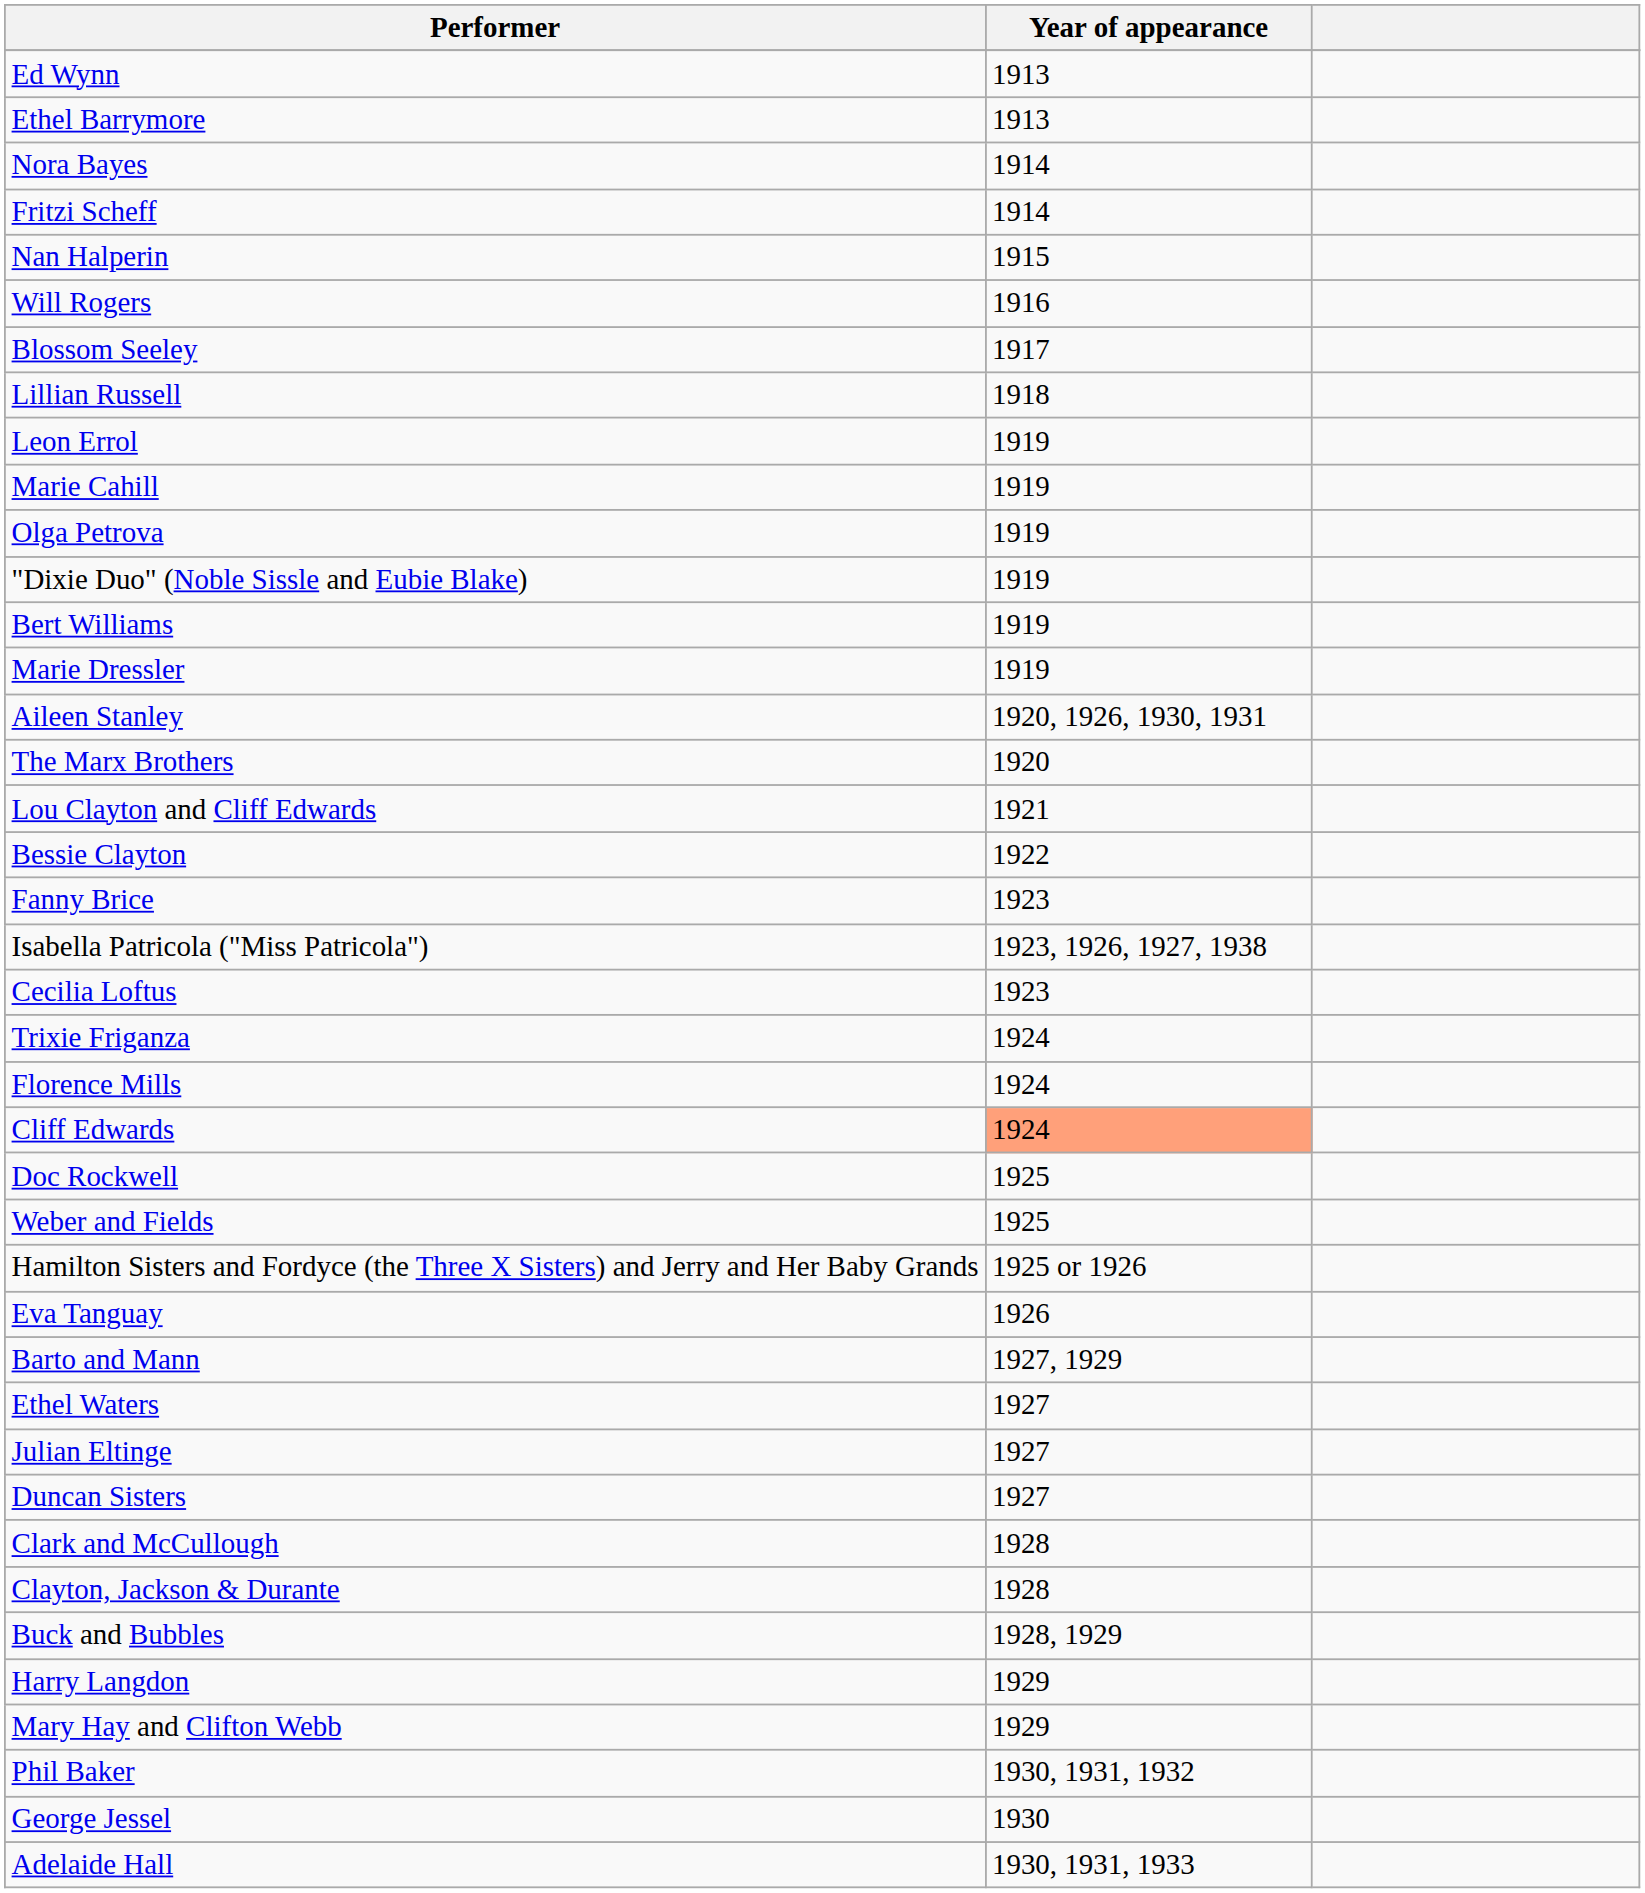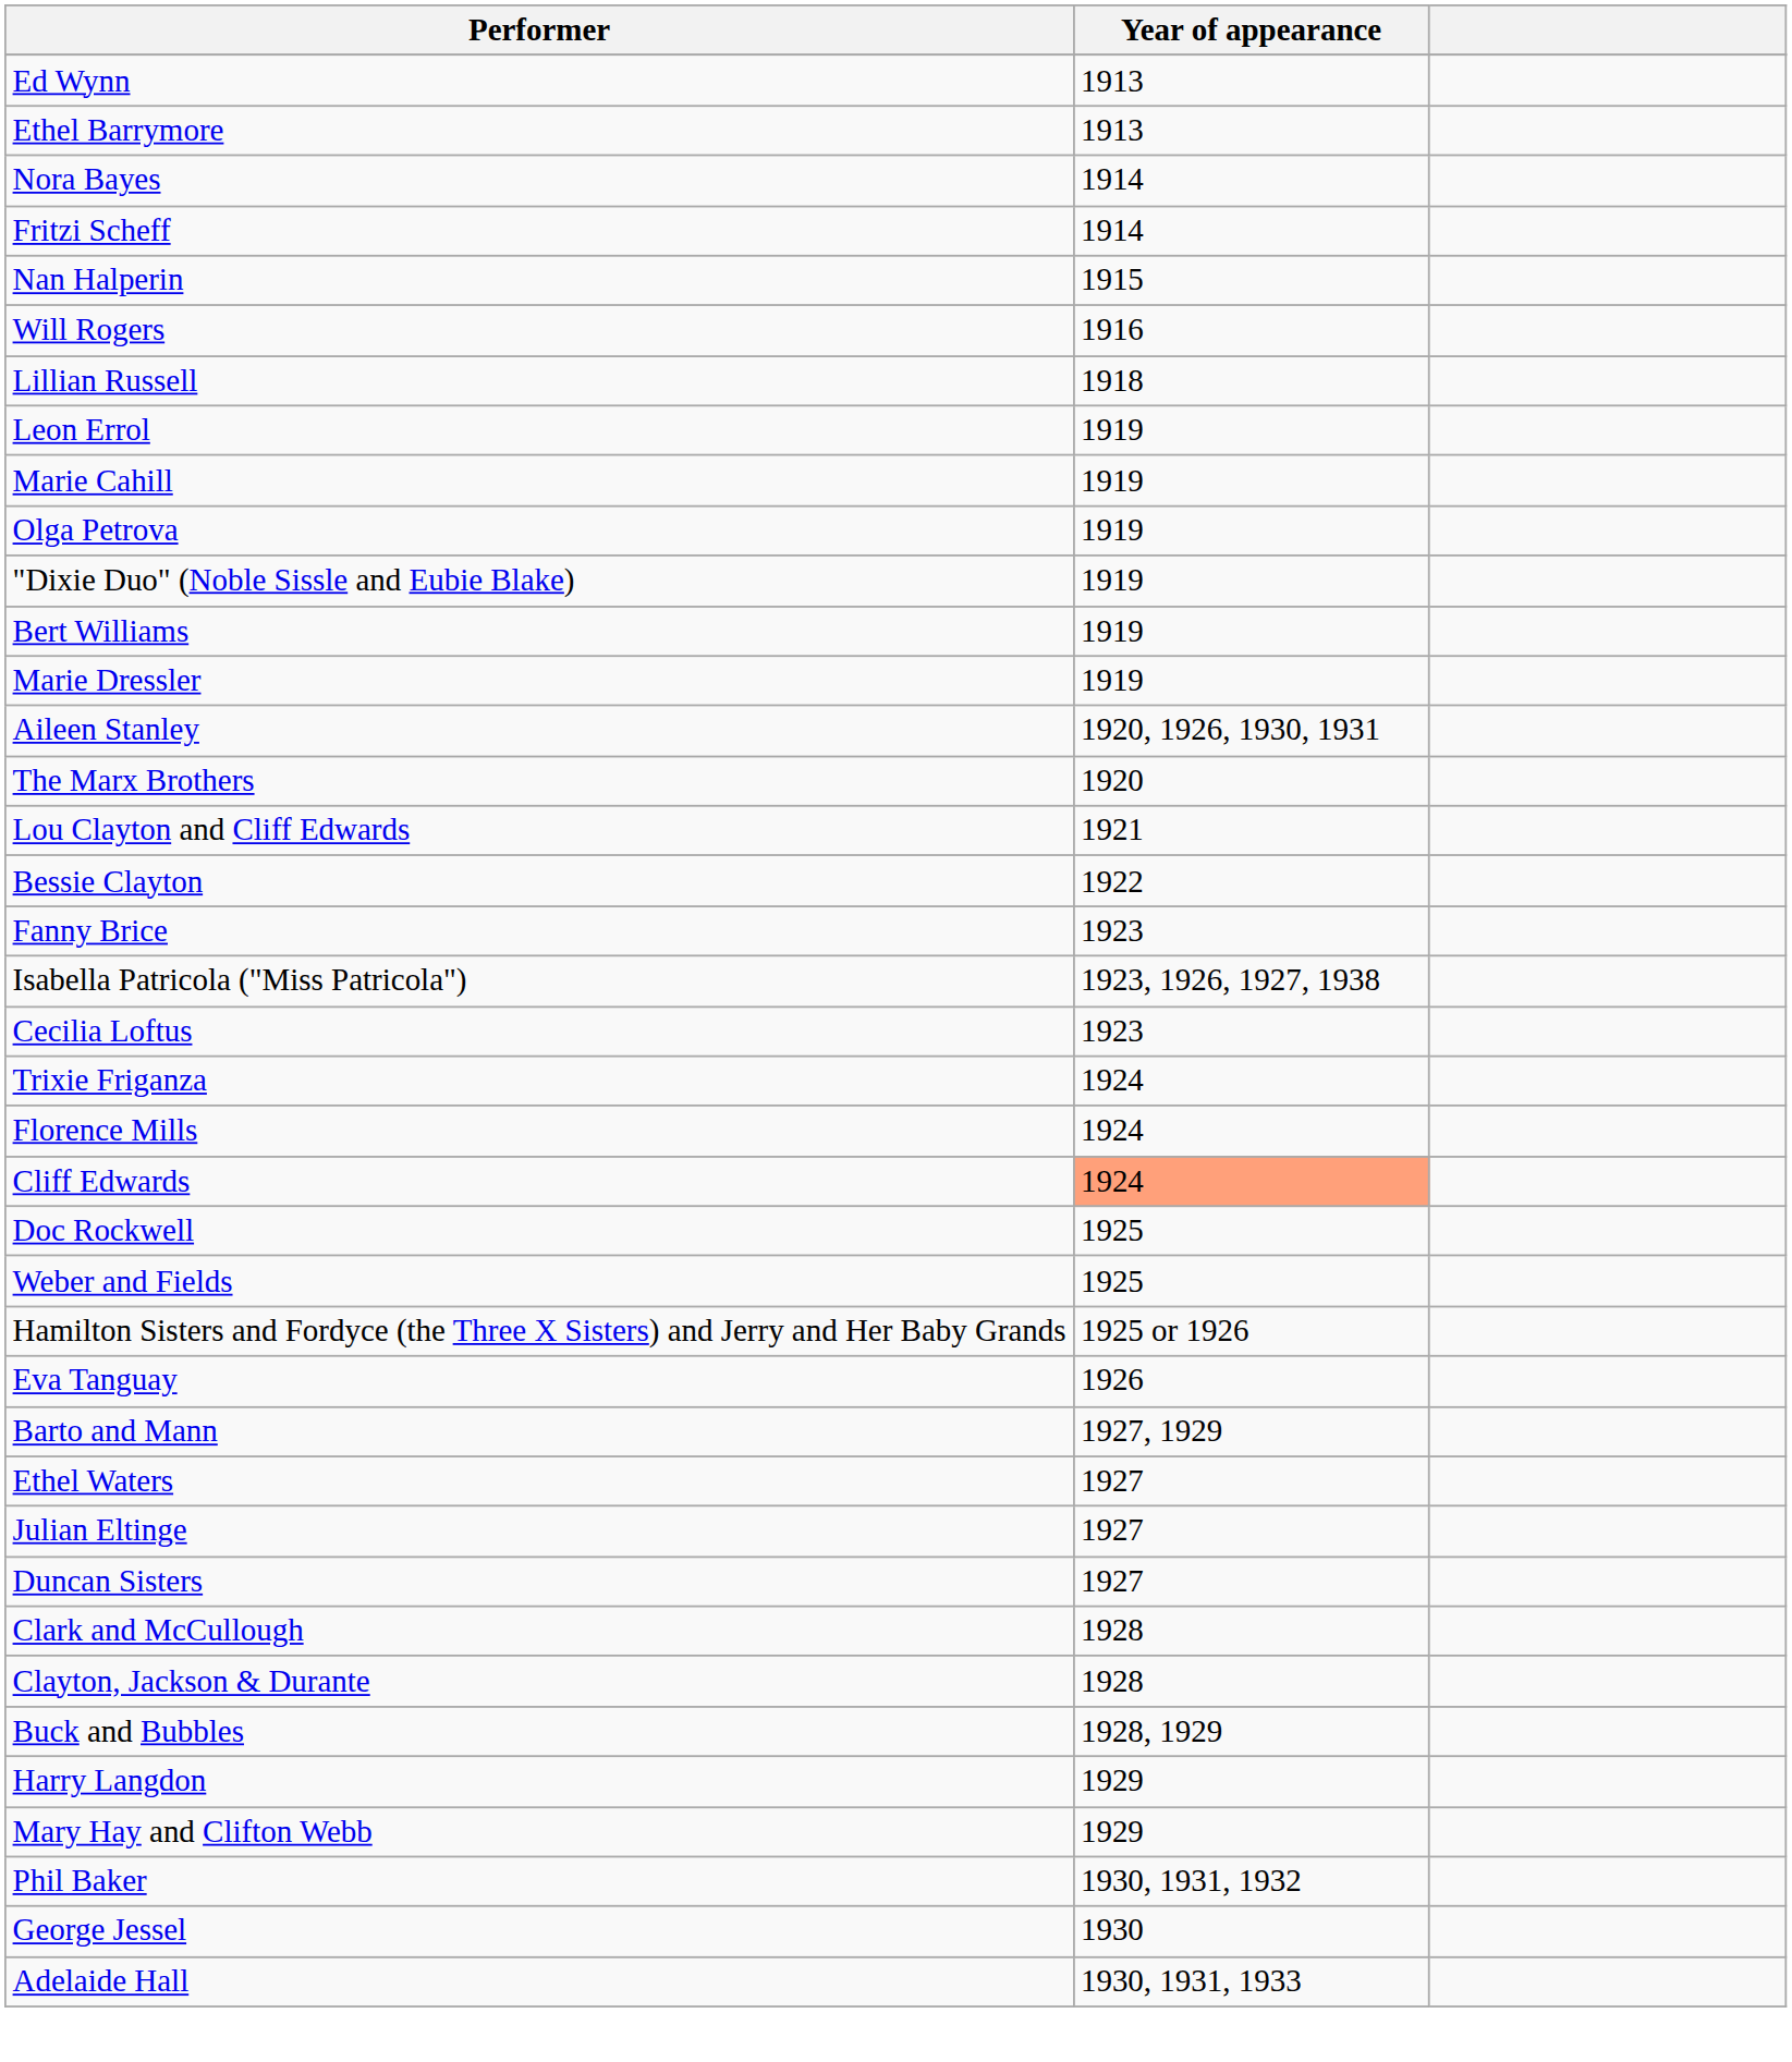 <table class="wikitable sortable collapsible">
 <tr>
 <th width=60% scope="col">Performer</th>
 <th width=20% scope="col">Year of appearance</th>
 <th width=20% scope="col" class="unsortable"></th>
 </tr>
 <tr>
 </tr>
 <tr>
 <td><a href='#'>Ed Wynn</a></td>
 <td>1913</td>
 <td></td>
 </tr>
 <tr>
 <td><a href='#'>Ethel Barrymore</a></td>
 <td>1913</td>
 <td></td>
 </tr>
 <tr>
 <td><a href='#'>Nora Bayes</a></td>
 <td>1914</td>
 <td></td>
 </tr>
 <tr>
 <td><a href='#'>Fritzi Scheff</a></td>
 <td>1914</td>
 <td></td>
 </tr>
 <tr>
 <td><a href='#'>Nan Halperin</a></td>
 <td>1915</td>
 <td></td>
 </tr>
 <tr>
 <td><a href='#'>Will Rogers</a></td>
 <td>1916</td>
-<td></td>
-</tr>
-<tr>
-<td><a href='#'>Blossom Seeley</a></td>
-<td>1917</td>
 <td></td>
 </tr>
 <tr>
 <td><a href='#'>Lillian Russell</a></td>
 <td>1918</td>
 <td></td>
 </tr>
 <tr>
 <td><a href='#'>Leon Errol</a></td>
 <td>1919</td>
 <td></td>
 </tr>
 <tr>
 <td><a href='#'>Marie Cahill</a></td>
 <td>1919</td>
 <td></td>
 </tr>
 <tr>
 <td><a href='#'>Olga Petrova</a></td>
 <td>1919</td>
 <td></td>
 </tr>
 <tr>
 <td>"Dixie Duo" (<a href='#'>Noble Sissle</a> and <a href='#'>Eubie Blake</a>)</td>
 <td>1919</td>
 <td></td>
 </tr>
 <tr>
 <td><a href='#'>Bert Williams</a></td>
 <td>1919</td>
 <td></td>
 </tr>
 <tr>
 <td><a href='#'>Marie Dressler</a></td>
 <td>1919</td>
 <td></td>
 </tr>
 <tr>
 <td><a href='#'>Aileen Stanley</a></td>
 <td>1920, 1926, 1930, 1931</td>
 <td></td>
 </tr>
 <tr>
 <td><a href='#'>The Marx Brothers</a></td>
 <td>1920</td>
 <td></td>
 </tr>
 <tr>
 <td><a href='#'>Lou Clayton</a> and <a href='#'>Cliff Edwards</a></td>
 <td>1921</td>
 <td></td>
 </tr>
 <tr>
 <td><a href='#'>Bessie Clayton</a></td>
 <td>1922</td>
 <td></td>
 </tr>
 <tr>
 <td><a href='#'>Fanny Brice</a></td>
 <td>1923</td>
 <td></td>
 </tr>
 <tr>
 <td>Isabella Patricola ("Miss Patricola")</td>
 <td>1923, 1926, 1927, 1938</td>
 <td></td>
 </tr>
 <tr>
 <td><a href='#'>Cecilia Loftus</a></td>
 <td>1923</td>
 <td></td>
 </tr>
 <tr>
 <td><a href='#'>Trixie Friganza</a></td>
 <td>1924</td>
 <td></td>
 </tr>
 <tr>
 <td><a href='#'>Florence Mills</a></td>
 <td>1924</td>
 <td></td>
 </tr>
 <tr>
 <td><a href='#'>Cliff Edwards</a></td>
 <td style="background: lightsalmon;">1924</td>
 <td></td>
 </tr>
 <tr>
 <td><a href='#'>Doc Rockwell</a></td>
 <td>1925</td>
 <td></td>
 </tr>
 <tr>
 <td><a href='#'>Weber and Fields</a></td>
 <td>1925</td>
 <td></td>
 </tr>
 <tr>
 <td>Hamilton Sisters and Fordyce (the <a href='#'>Three X Sisters</a>) and Jerry and Her Baby Grands</td>
 <td>1925 or 1926</td>
 <td></td>
 </tr>
 <tr>
 <td><a href='#'>Eva Tanguay</a></td>
 <td>1926</td>
 <td></td>
 </tr>
 <tr>
 <td><a href='#'>Barto and Mann</a></td>
 <td>1927, 1929</td>
 <td></td>
 </tr>
 <tr>
 <td><a href='#'>Ethel Waters</a></td>
 <td>1927</td>
 <td></td>
 </tr>
 <tr>
 <td><a href='#'>Julian Eltinge</a></td>
 <td>1927</td>
 <td></td>
 </tr>
 <tr>
 <td><a href='#'>Duncan Sisters</a></td>
 <td>1927</td>
 <td></td>
 </tr>
 <tr>
 <td><a href='#'>Clark and McCullough</a></td>
 <td>1928</td>
 <td></td>
 </tr>
 <tr>
 <td><a href='#'>Clayton, Jackson & Durante</a></td>
 <td>1928</td>
 <td></td>
 </tr>
 <tr>
 <td><a href='#'>Buck</a> and <a href='#'>Bubbles</a></td>
 <td>1928, 1929</td>
 <td></td>
 </tr>
 <tr>
 <td><a href='#'>Harry Langdon</a></td>
 <td>1929</td>
 <td></td>
 </tr>
 <tr>
 <td><a href='#'>Mary Hay</a> and <a href='#'>Clifton Webb</a></td>
 <td>1929</td>
 <td></td>
 </tr>
 <tr>
 <td><a href='#'>Phil Baker</a></td>
 <td>1930, 1931, 1932</td>
 <td></td>
 </tr>
 <tr>
 <td><a href='#'>George Jessel</a></td>
 <td>1930</td>
 <td></td>
 </tr>
 <tr>
 <td><a href='#'>Adelaide Hall</a></td>
 <td>1930, 1931, 1933</td>
 <td></td>
 </tr>
 </table>
